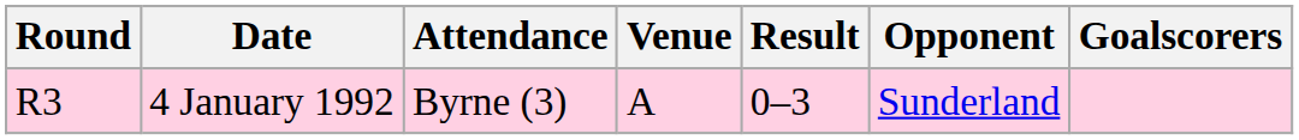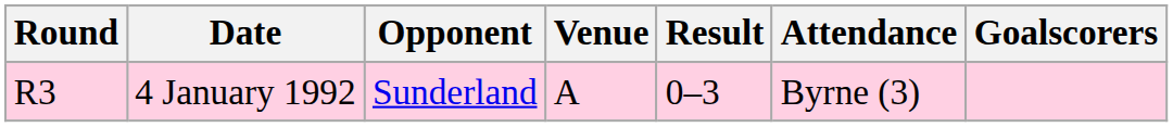 <table class="wikitable">
 <tr>
 <th>Round</th>
 <th>Date</th>
-<th>Attendance</th>
+<th>Opponent</th>
 <th>Venue</th>
 <th>Result</th>
-<th>Opponent</th>
+<th>Attendance</th>
 <th>Goalscorers</th>
 </tr>
 <tr style="background-color: #ffd0e3;">
 <td>R3</td>
 <td>4 January 1992</td>
-<td 15,564>Byrne (3)</td>
+<td><a href='#'>Sunderland</a></td>
 <td>A</td>
 <td>0–3</td>
-<td><a href='#'>Sunderland</a></td>
+<td 15,564>Byrne (3)</td>
 <td></td>
 </tr>
 </table>
